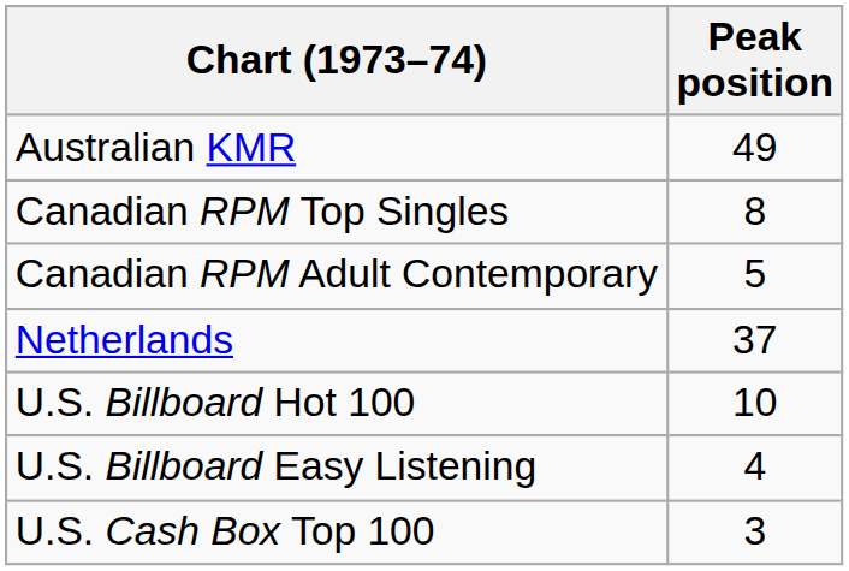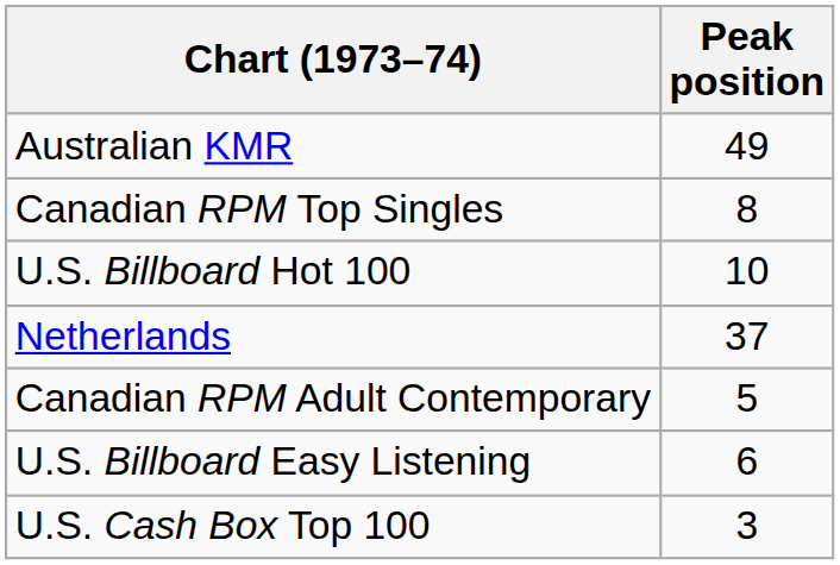 <table class="wikitable sortable">
 <tr>
 <th>Chart (1973–74)</th>
 <th>Peak<br>position</th>
 </tr>
 <tr>
 <td>Australian <a href='#'>KMR</a></td>
 <td style="text-align:center;">49</td>
 </tr>
 <tr>
 <td>Canadian <em>RPM</em> Top Singles</td>
 <td style="text-align:center;">8</td>
 </tr>
 <tr>
-<td>Canadian <em>RPM</em> Adult Contemporary</td>
-<td style="text-align:center;">5</td>
+<td align="left">U.S. <em>Billboard</em> Hot 100</td>
+<td style="text-align:center;">10</td>
 </tr>
 <tr>
 <td><a href='#'>Netherlands</a></td>
 <td style="text-align:center;">37</td>
 </tr>
 <tr>
-<td align="left">U.S. <em>Billboard</em> Hot 100</td>
-<td style="text-align:center;">10</td>
+<td>Canadian <em>RPM</em> Adult Contemporary</td>
+<td style="text-align:center;">5</td>
 </tr>
 <tr>
 <td align="left">U.S. <em>Billboard</em> Easy Listening</td>
-<td style="text-align:center;">4</td>
+<td style="text-align:center;">6</td>
 </tr>
 <tr>
 <td align="left">U.S. <em>Cash Box</em> Top 100</td>
 <td style="text-align:center;">3</td>
 </tr>
 </table>
